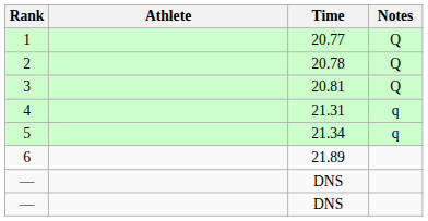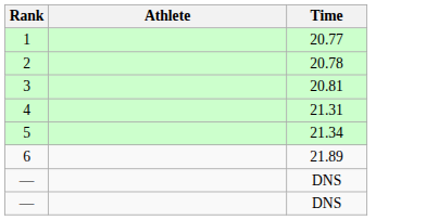 <table class="wikitable" style="text-align:center">
 <tr>
 <th width=40>Rank</th>
 <th width=250>Athlete</th>
 <th width=80>Time</th>
-<th width=50>Notes</th>
 </tr>
 <tr bgcolor="ccffcc">
 <td>1</td>
 <td align=left></td>
 <td>20.77</td>
-<td>Q</td>
 </tr>
 <tr bgcolor="ccffcc">
 <td>2</td>
 <td align=left></td>
 <td>20.78</td>
-<td>Q</td>
 </tr>
 <tr bgcolor="ccffcc">
 <td>3</td>
 <td align=left></td>
 <td>20.81</td>
-<td>Q</td>
 </tr>
 <tr bgcolor="ccffcc">
 <td>4</td>
 <td align=left></td>
 <td>21.31</td>
-<td>q</td>
 </tr>
 <tr bgcolor="ccffcc">
 <td>5</td>
 <td align=left></td>
 <td>21.34</td>
-<td>q</td>
 </tr>
 <tr>
 <td>6</td>
 <td align=left></td>
 <td>21.89</td>
-<td></td>
 </tr>
 <tr>
 <td>—</td>
 <td align=left></td>
 <td>DNS</td>
-<td></td>
 </tr>
 <tr>
 <td>—</td>
 <td align=left></td>
 <td>DNS</td>
-<td></td>
 </tr>
 </table>
